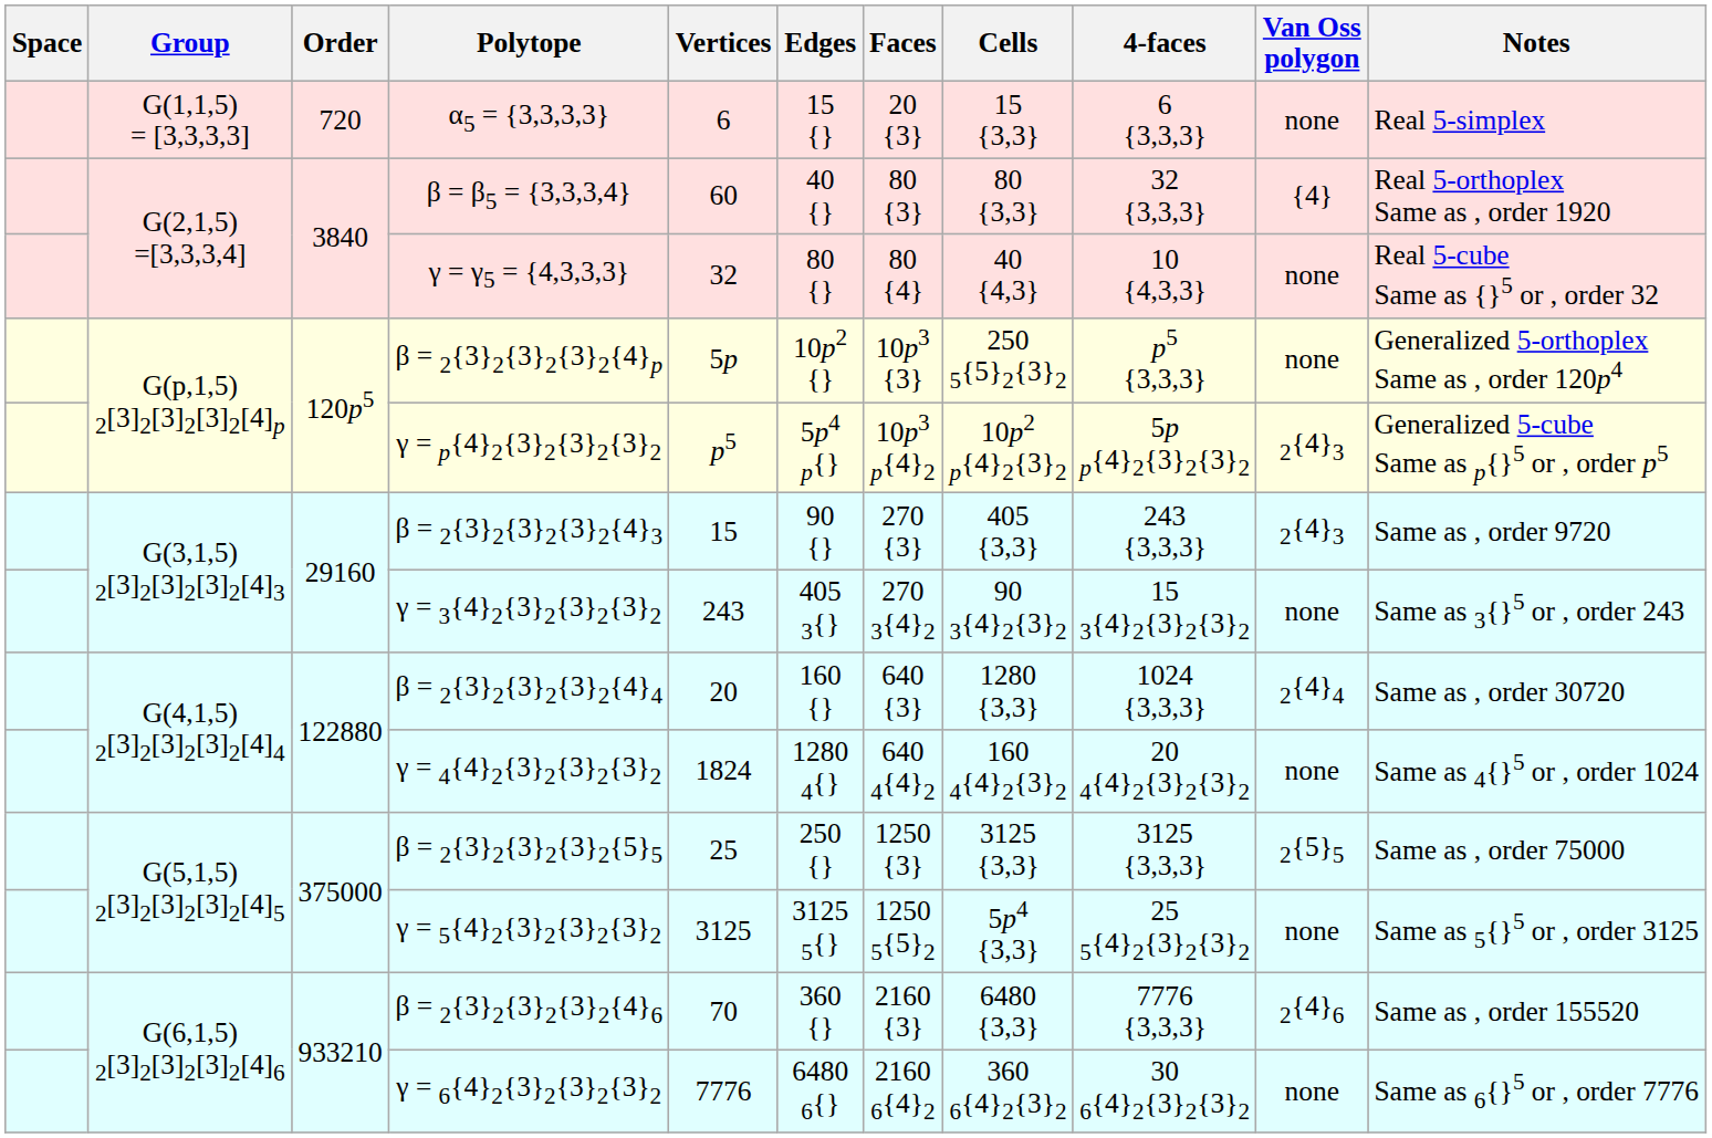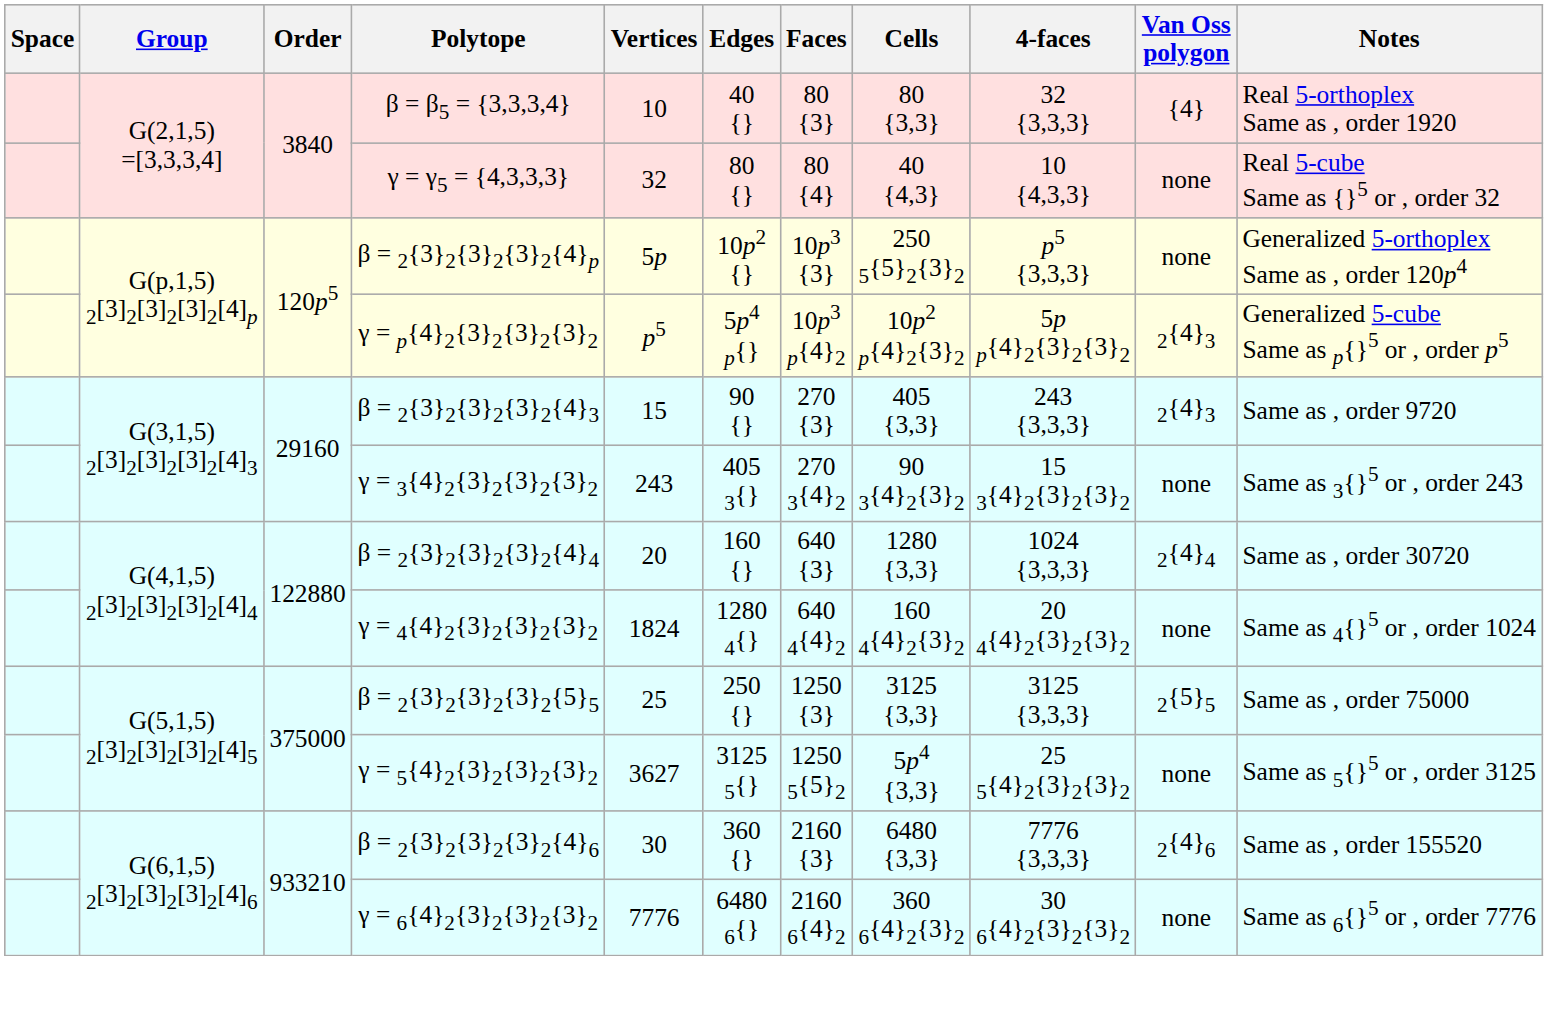 <table class="wikitable sortable">
 <tr>
 <th>Space</th>
 <th><a href='#'>Group</a></th>
 <th data-sort-type="number">Order</th>
 <th>Polytope</th>
 <th data-sort-type="number">Vertices</th>
 <th data-sort-type="number">Edges</th>
 <th data-sort-type="number">Faces</th>
 <th data-sort-type="number">Cells</th>
 <th data-sort-type="number">4-faces</th>
 <th><a href='#'>Van Oss<br>polygon</a></th>
 <th>Notes</th>
 </tr>
 <tr align=center BGCOLOR="#ffe0e0">
 <td></td>
-<td>G(1,1,5)<br>= [3,3,3,3]</td>
-<td>720</td>
-<td>α<sub>5</sub> = {3,3,3,3}<br></td>
-<td>6</td>
-<td>15<br>{}</td>
-<td>20<br>{3}</td>
-<td>15<br>{3,3}</td>
-<td>6<br>{3,3,3}</td>
-<td>none</td>
-<td align=left>Real <a href='#'>5-simplex</a></td>
-</tr>
-<tr align=center BGCOLOR="#ffe0e0">
-<td></td>
 <td rowspan=2>G(2,1,5)<br>=[3,3,3,4]</td>
 <td rowspan=2>3840</td>
 <td>β = β<sub>5</sub> = {3,3,3,4}<br></td>
-<td>60</td>
+<td>10</td>
 <td>40<br>{}</td>
 <td>80 <br>{3}</td>
 <td>80<br>{3,3}</td>
 <td>32<br>{3,3,3}</td>
 <td>{4}</td>
 <td align=left>Real <a href='#'>5-orthoplex</a><br>Same as , order 1920</td>
 </tr>
 <tr align=center BGCOLOR="#ffe0e0">
 <td></td>
 <td>γ = γ<sub>5</sub> = {4,3,3,3}<br></td>
 <td>32</td>
 <td>80 <br>{}</td>
 <td>80<br>{4}</td>
 <td>40<br>{4,3}</td>
 <td>10 <br> {4,3,3}</td>
 <td>none</td>
 <td align=left>Real <a href='#'>5-cube</a><br>Same as {}<sup>5</sup> or , order 32</td>
 </tr>
 <tr align=center BGCOLOR="#ffffe0">
 <td></td>
 <td rowspan=2>G(p,1,5)<br><sub>2</sub>[3]<sub>2</sub>[3]<sub>2</sub>[3]<sub>2</sub>[4]<sub><em>p</em></sub></td>
 <td rowspan=2>120<em>p</em><sup>5</sup></td>
 <td>β = <sub>2</sub>{3}<sub>2</sub>{3}<sub>2</sub>{3}<sub>2</sub>{4}<sub><em>p</em></sub><br></td>
 <td>5<em>p</em></td>
 <td>10<em>p</em><sup>2</sup><br>{}</td>
 <td>10<em>p</em><sup>3</sup><br>{3}</td>
 <td>250 <br> <sub>5</sub>{5}<sub>2</sub>{3}<sub>2</sub></td>
 <td><em>p</em><sup>5</sup><br>{3,3,3}</td>
 <td>none</td>
 <td align=left>Generalized <a href='#'>5-orthoplex</a><br>Same as , order 120<em>p</em><sup>4</sup></td>
 </tr>
 <tr align=center BGCOLOR="#ffffe0">
 <td></td>
 <td>γ = <sub><em>p</em></sub>{4}<sub>2</sub>{3}<sub>2</sub>{3}<sub>2</sub>{3}<sub>2</sub><br></td>
 <td><em>p</em><sup>5</sup></td>
 <td>5<em>p</em><sup>4</sup><br><sub><em>p</em></sub>{}</td>
 <td>10<em>p</em><sup>3</sup><br><sub><em>p</em></sub>{4}<sub>2</sub></td>
 <td>10<em>p</em><sup>2</sup><br><sub><em>p</em></sub>{4}<sub>2</sub>{3}<sub>2</sub></td>
 <td>5<em>p</em><br><sub><em>p</em></sub>{4}<sub>2</sub>{3}<sub>2</sub>{3}<sub>2</sub></td>
 <td><sub>2</sub>{4}<sub>3</sub></td>
 <td align=left>Generalized <a href='#'>5-cube</a><br>Same as <sub><em>p</em></sub>{}<sup>5</sup> or , order <em>p</em><sup>5</sup></td>
 </tr>
 <tr align=center BGCOLOR="#e0ffff">
 <td></td>
 <td rowspan=2>G(3,1,5)<br><sub>2</sub>[3]<sub>2</sub>[3]<sub>2</sub>[3]<sub>2</sub>[4]<sub>3</sub></td>
 <td rowspan=2>29160</td>
 <td>β = <sub>2</sub>{3}<sub>2</sub>{3}<sub>2</sub>{3}<sub>2</sub>{4}<sub>3</sub><br></td>
 <td>15</td>
 <td>90<br>{}</td>
 <td>270 <br>{3}</td>
 <td>405 <br> {3,3}</td>
 <td>243 <br>{3,3,3}</td>
 <td><sub>2</sub>{4}<sub>3</sub></td>
 <td align=left>Same as , order 9720</td>
 </tr>
 <tr align=center BGCOLOR="#e0ffff">
 <td></td>
 <td>γ = <sub>3</sub>{4}<sub>2</sub>{3}<sub>2</sub>{3}<sub>2</sub>{3}<sub>2</sub><br></td>
 <td>243</td>
 <td>405<br><sub>3</sub>{}</td>
 <td>270 <br> <sub>3</sub>{4}<sub>2</sub></td>
 <td>90 <br> <sub>3</sub>{4}<sub>2</sub>{3}<sub>2</sub></td>
 <td>15 <br> <sub>3</sub>{4}<sub>2</sub>{3}<sub>2</sub>{3}<sub>2</sub></td>
 <td>none</td>
 <td align=left>Same as <sub>3</sub>{}<sup>5</sup> or , order 243</td>
 </tr>
 <tr align=center BGCOLOR="#e0ffff">
 <td></td>
 <td rowspan=2>G(4,1,5)<br><sub>2</sub>[3]<sub>2</sub>[3]<sub>2</sub>[3]<sub>2</sub>[4]<sub>4</sub></td>
 <td rowspan=2>122880</td>
 <td>β = <sub>2</sub>{3}<sub>2</sub>{3}<sub>2</sub>{3}<sub>2</sub>{4}<sub>4</sub><br></td>
 <td>20</td>
 <td>160<br>{}</td>
 <td>640 <br>{3}</td>
 <td>1280 <br> {3,3}</td>
 <td>1024 <br>{3,3,3}</td>
 <td><sub>2</sub>{4}<sub>4</sub></td>
 <td align=left>Same as , order 30720</td>
 </tr>
 <tr align=center BGCOLOR="#e0ffff">
 <td></td>
 <td>γ = <sub>4</sub>{4}<sub>2</sub>{3}<sub>2</sub>{3}<sub>2</sub>{3}<sub>2</sub><br></td>
 <td>1824</td>
 <td>1280 <br><sub>4</sub>{}</td>
 <td>640 <br> <sub>4</sub>{4}<sub>2</sub></td>
 <td>160 <br> <sub>4</sub>{4}<sub>2</sub>{3}<sub>2</sub></td>
 <td>20 <br> <sub>4</sub>{4}<sub>2</sub>{3}<sub>2</sub>{3}<sub>2</sub></td>
 <td>none</td>
 <td align=left>Same as <sub>4</sub>{}<sup>5</sup> or , order 1024</td>
 </tr>
 <tr align=center BGCOLOR="#e0ffff">
 <td></td>
 <td rowspan=2>G(5,1,5)<br><sub>2</sub>[3]<sub>2</sub>[3]<sub>2</sub>[3]<sub>2</sub>[4]<sub>5</sub></td>
 <td rowspan=2>375000</td>
 <td>β = <sub>2</sub>{3}<sub>2</sub>{3}<sub>2</sub>{3}<sub>2</sub>{5}<sub>5</sub><br></td>
 <td>25</td>
 <td>250<br>{}</td>
 <td>1250 <br>{3}</td>
 <td>3125 <br> {3,3}</td>
 <td>3125 <br>{3,3,3}</td>
 <td><sub>2</sub>{5}<sub>5</sub></td>
 <td align=left>Same as , order 75000</td>
 </tr>
 <tr align=center BGCOLOR="#e0ffff">
 <td></td>
 <td>γ = <sub>5</sub>{4}<sub>2</sub>{3}<sub>2</sub>{3}<sub>2</sub>{3}<sub>2</sub><br></td>
-<td>3125</td>
+<td>3627</td>
 <td>3125 <br><sub>5</sub>{}</td>
 <td>1250 <br> <sub>5</sub>{5}<sub>2</sub></td>
 <td>5<em>p</em><sup>4</sup><br> {3,3}</td>
 <td>25 <br> <sub>5</sub>{4}<sub>2</sub>{3}<sub>2</sub>{3}<sub>2</sub></td>
 <td>none</td>
 <td align=left>Same as <sub>5</sub>{}<sup>5</sup> or , order 3125</td>
 </tr>
 <tr align=center BGCOLOR="#e0ffff">
 <td></td>
 <td rowspan=2>G(6,1,5)<br><sub>2</sub>[3]<sub>2</sub>[3]<sub>2</sub>[3]<sub>2</sub>[4]<sub>6</sub></td>
 <td rowspan=2>933210</td>
 <td>β = <sub>2</sub>{3}<sub>2</sub>{3}<sub>2</sub>{3}<sub>2</sub>{4}<sub>6</sub><br></td>
-<td>70</td>
+<td>30</td>
 <td>360<br>{}</td>
 <td>2160 <br>{3}</td>
 <td>6480 <br> {3,3}</td>
 <td>7776 <br>{3,3,3}</td>
 <td><sub>2</sub>{4}<sub>6</sub></td>
 <td align=left>Same as , order 155520</td>
 </tr>
 <tr align=center BGCOLOR="#e0ffff">
 <td></td>
 <td>γ = <sub>6</sub>{4}<sub>2</sub>{3}<sub>2</sub>{3}<sub>2</sub>{3}<sub>2</sub><br></td>
 <td>7776</td>
 <td>6480 <br><sub>6</sub>{}</td>
 <td>2160 <br> <sub>6</sub>{4}<sub>2</sub></td>
 <td>360 <br> <sub>6</sub>{4}<sub>2</sub>{3}<sub>2</sub></td>
 <td>30 <br> <sub>6</sub>{4}<sub>2</sub>{3}<sub>2</sub>{3}<sub>2</sub></td>
 <td>none</td>
 <td align=left>Same as <sub>6</sub>{}<sup>5</sup> or , order 7776</td>
 </tr>
 </table>
